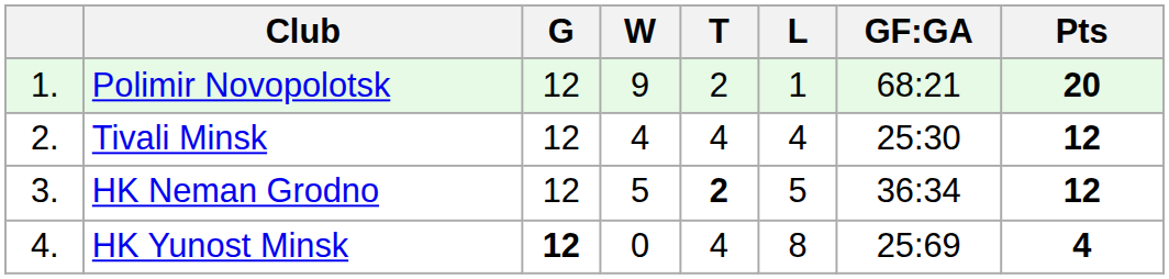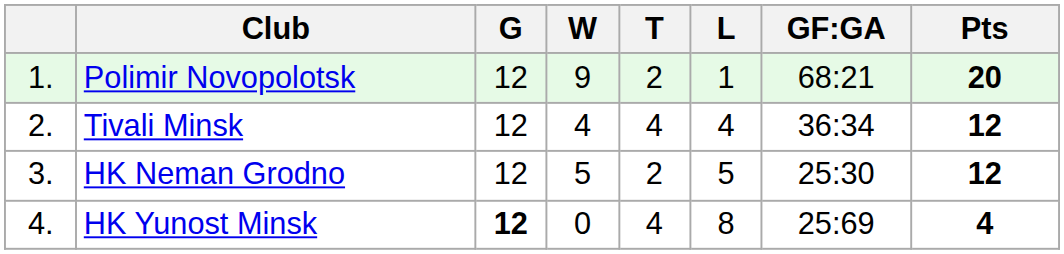 <table class="wikitable">
 <tr>
 <th width="30"></th>
 <th width="200">Club</th>
 <th width="30">G</th>
 <th width="30">W</th>
 <th width="30">T</th>
 <th width="30">L</th>
 <th width="70">GF:GA</th>
 <th width="70">Pts</th>
 </tr>
 <tr bgcolor="#e6fae6" align="center">
 <td>1.</td>
 <td align="left"><a href='#'>Polimir Novopolotsk</a></td>
 <td>12</td>
 <td>9</td>
 <td>2</td>
 <td>1</td>
 <td>68:21</td>
 <td><strong>20</strong></td>
 </tr>
 <tr bgcolor="#FFFFFF" align="center">
 <td>2.</td>
 <td align="left"><a href='#'>Tivali Minsk</a></td>
 <td>12</td>
 <td>4</td>
 <td>4</td>
 <td>4</td>
-<td>25:30</td>
+<td>36:34</td>
 <td><strong>12</strong></td>
 </tr>
 <tr bgcolor="#FFFFFF" align="center">
 <td>3.</td>
 <td align="left"><a href='#'>HK Neman Grodno</a></td>
 <td>12</td>
 <td>5</td>
-<td><strong>2</strong></td>
+<td>2</td>
 <td>5</td>
-<td>36:34</td>
+<td>25:30</td>
 <td><strong>12</strong></td>
 </tr>
 <tr bgcolor="#FFFFFF" align="center">
 <td>4.</td>
 <td align="left"><a href='#'>HK Yunost Minsk</a></td>
 <td><strong>12</strong></td>
 <td>0</td>
 <td>4</td>
 <td>8</td>
 <td>25:69</td>
 <td><strong>4</strong></td>
 </tr>
 </table>
